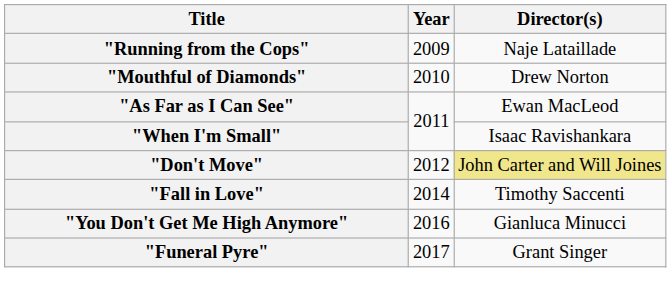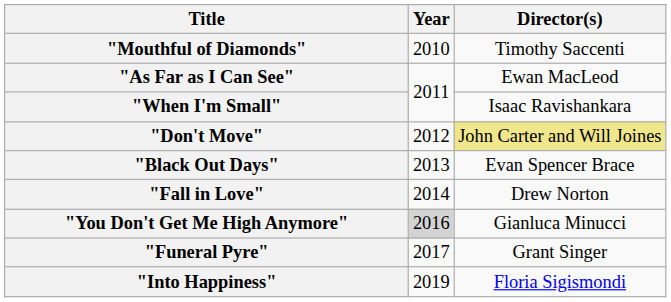 <table class="wikitable plainrowheaders" style="text-align:center;">
 <tr>
 <th scope="col" style="width:21.5em;">Title</th>
 <th scope="col">Year</th>
 <th scope="col">Director(s)</th>
 </tr>
 <tr>
-<th scope="row">"Running from the Cops"</th>
-<td>2009</td>
-<td>Naje Lataillade</td>
-</tr>
-<tr>
 <th scope="row">"Mouthful of Diamonds"</th>
 <td>2010</td>
-<td>Drew Norton</td>
+<td>Timothy Saccenti</td>
 </tr>
 <tr>
 <th scope="row">"As Far as I Can See"</th>
 <td rowspan=2>2011</td>
 <td>Ewan MacLeod</td>
 </tr>
 <tr>
 <th scope="row">"When I'm Small"</th>
 <td>Isaac Ravishankara</td>
 </tr>
 <tr>
 <th scope="row">"Don't Move"</th>
 <td>2012</td>
 <td style="background: khaki;">John Carter and Will Joines</td>
 </tr>
 <tr>
+<th scope="row">"Black Out Days"</th>
+<td>2013</td>
+<td>Evan Spencer Brace</td>
+</tr>
+<tr>
 <th scope="row">"Fall in Love"</th>
 <td>2014</td>
-<td>Timothy Saccenti</td>
+<td>Drew Norton</td>
 </tr>
 <tr>
 <th scope="row">"You Don't Get Me High Anymore"</th>
-<td>2016</td>
+<td style="background: lightgrey;">2016</td>
 <td>Gianluca Minucci</td>
 </tr>
 <tr>
 <th scope="row">"Funeral Pyre"</th>
 <td>2017</td>
 <td>Grant Singer</td>
 </tr>
+<tr>
+<th scope="row">"Into Happiness"</th>
+<td>2019</td>
+<td><a href='#'>Floria Sigismondi</a></td>
+</tr>
 </table>
